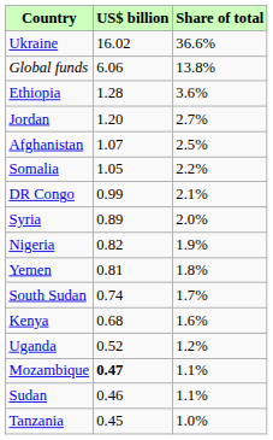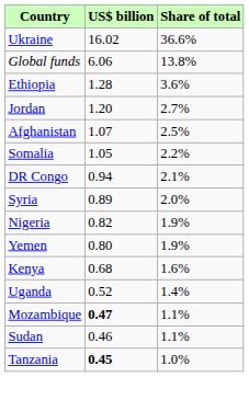 <table class="wikitable floatright" style="font-size:90%">
 <tr>
 <th style="background-color:#cfb">Country</th>
 <th style="background-color:#cfb">US$ billion</th>
 <th style="background-color:#cfb">Share of total</th>
 </tr>
 <tr>
 <td><a href='#'>Ukraine</a></td>
 <td>16.02</td>
 <td>36.6%</td>
 </tr>
 <tr>
 <td><em>Global funds</em></td>
 <td>6.06</td>
 <td>13.8%</td>
 </tr>
 <tr>
 <td><a href='#'>Ethiopia</a></td>
 <td>1.28</td>
 <td>3.6%</td>
 </tr>
 <tr>
 <td><a href='#'>Jordan</a></td>
 <td>1.20</td>
 <td>2.7%</td>
 </tr>
 <tr>
 <td><a href='#'>Afghanistan</a></td>
 <td>1.07</td>
 <td>2.5%</td>
 </tr>
 <tr>
 <td><a href='#'>Somalia</a></td>
 <td>1.05</td>
 <td>2.2%</td>
 </tr>
 <tr>
 <td><a href='#'>DR Congo</a></td>
-<td>0.99</td>
+<td>0.94</td>
 <td>2.1%</td>
 </tr>
 <tr>
 <td><a href='#'>Syria</a></td>
 <td>0.89</td>
 <td>2.0%</td>
 </tr>
 <tr>
 <td><a href='#'>Nigeria</a></td>
 <td>0.82</td>
 <td>1.9%</td>
 </tr>
 <tr>
 <td><a href='#'>Yemen</a></td>
-<td>0.81</td>
-<td>1.8%</td>
-</tr>
-<tr>
-<td><a href='#'>South Sudan</a></td>
-<td>0.74</td>
-<td>1.7%</td>
+<td>0.80</td>
+<td>1.9%</td>
 </tr>
 <tr>
 <td><a href='#'>Kenya</a></td>
 <td>0.68</td>
 <td>1.6%</td>
 </tr>
 <tr>
 <td><a href='#'>Uganda</a></td>
 <td>0.52</td>
-<td>1.2%</td>
+<td>1.4%</td>
 </tr>
 <tr>
 <td><a href='#'>Mozambique</a></td>
 <td><strong>0.47</strong></td>
 <td>1.1%</td>
 </tr>
 <tr>
 <td><a href='#'>Sudan</a></td>
 <td>0.46</td>
 <td>1.1%</td>
 </tr>
 <tr>
 <td><a href='#'>Tanzania</a></td>
-<td>0.45</td>
+<td><strong>0.45</strong></td>
 <td>1.0%</td>
 </tr>
 </table>
